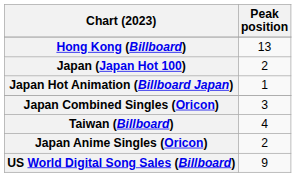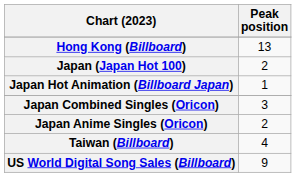 <table class="wikitable sortable plainrowheaders" style="text-align:center">
 <tr>
 <th scope="col">Chart (2023)</th>
 <th scope="col">Peak<br>position</th>
 </tr>
 <tr>
 </tr>
 <tr>
 <th scope="row"><a href='#'>Hong Kong</a> (<em><a href='#'>Billboard</a></em>)</th>
 <td>13</td>
 </tr>
 <tr>
 <th scope="row">Japan (<a href='#'>Japan Hot 100</a>)</th>
 <td>2</td>
 </tr>
 <tr>
 <th scope="row">Japan Hot Animation (<em><a href='#'>Billboard Japan</a></em>)</th>
 <td>1</td>
 </tr>
 <tr>
 </tr>
 <tr>
 <th scope="row">Japan Combined Singles (<a href='#'>Oricon</a>)</th>
 <td>3</td>
 </tr>
 <tr>
+<th scope="row">Japan Anime Singles (<a href='#'>Oricon</a>)</th>
+<td>2</td>
+</tr>
+<tr>
 <th scope="row">Taiwan (<em><a href='#'>Billboard</a></em>)</th>
 <td>4</td>
-</tr>
-<tr>
-<th scope="row">Japan Anime Singles (<a href='#'>Oricon</a>)</th>
-<td>2</td>
 </tr>
 <tr>
 <th scope="row">US <a href='#'>World Digital Song Sales</a> (<em><a href='#'>Billboard</a></em>)</th>
 <td>9</td>
 </tr>
 </table>
